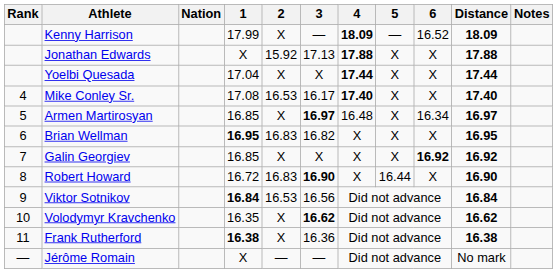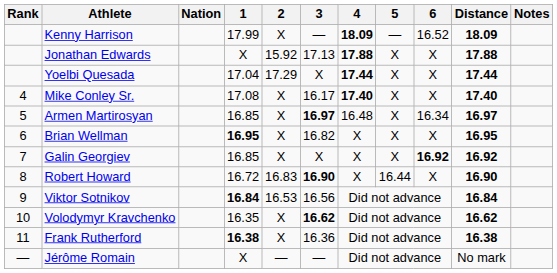 <table class="wikitable sortable" style="text-align:center;">
 <tr>
 <th>Rank</th>
 <th>Athlete</th>
 <th>Nation</th>
 <th>1</th>
 <th>2</th>
 <th>3</th>
 <th>4</th>
 <th>5</th>
 <th>6</th>
 <th>Distance</th>
 <th>Notes</th>
 </tr>
 <tr>
 <td></td>
 <td align=left><a href='#'>Kenny Harrison</a></td>
 <td align=left></td>
 <td>17.99 </td>
 <td data-sort-value=1.00>X</td>
 <td data-sort-value=1.00>—</td>
 <td><strong>18.09</strong> </td>
 <td data-sort-value=1.00>—</td>
 <td>16.52</td>
 <td><strong>18.09</strong></td>
 <td></td>
 </tr>
 <tr>
 <td></td>
 <td align=left><a href='#'>Jonathan Edwards</a></td>
 <td align=left></td>
 <td data-sort-value=1.00>X</td>
 <td>15.92</td>
 <td>17.13</td>
 <td><strong>17.88</strong></td>
 <td data-sort-value=1.00>X</td>
 <td data-sort-value=1.00>X</td>
 <td><strong>17.88</strong></td>
 <td></td>
 </tr>
 <tr>
 <td></td>
 <td align=left><a href='#'>Yoelbi Quesada</a></td>
 <td align=left></td>
 <td>17.04</td>
-<td data-sort-value=1.00>X</td>
+<td>17.29</td>
 <td data-sort-value=1.00>X</td>
 <td><strong>17.44</strong></td>
 <td data-sort-value=1.00>X</td>
 <td data-sort-value=1.00>X</td>
 <td><strong>17.44</strong></td>
 <td></td>
 </tr>
 <tr>
 <td>4</td>
 <td align=left><a href='#'>Mike Conley Sr.</a></td>
 <td align=left></td>
 <td>17.08</td>
-<td>16.53</td>
+<td data-sort-value=1.00>X</td>
 <td>16.17</td>
 <td><strong>17.40</strong></td>
 <td data-sort-value=1.00>X</td>
 <td data-sort-value=1.00>X</td>
 <td><strong>17.40</strong></td>
 <td></td>
 </tr>
 <tr>
 <td>5</td>
 <td align=left><a href='#'>Armen Martirosyan</a></td>
 <td align=left></td>
 <td>16.85</td>
 <td data-sort-value=1.00>X</td>
 <td><strong>16.97</strong></td>
 <td>16.48</td>
 <td data-sort-value=1.00>X</td>
 <td>16.34</td>
 <td><strong>16.97</strong></td>
 <td></td>
 </tr>
 <tr>
 <td>6</td>
 <td align=left><a href='#'>Brian Wellman</a></td>
 <td align=left></td>
 <td><strong>16.95</strong></td>
-<td>16.83</td>
+<td data-sort-value=1.00>X</td>
 <td>16.82</td>
 <td data-sort-value=1.00>X</td>
 <td data-sort-value=1.00>X</td>
 <td data-sort-value=1.00>X</td>
 <td><strong>16.95</strong></td>
 <td></td>
 </tr>
 <tr>
 <td>7</td>
 <td align=left><a href='#'>Galin Georgiev</a></td>
 <td align=left></td>
 <td>16.85</td>
 <td data-sort-value=1.00>X</td>
 <td data-sort-value=1.00>X</td>
 <td data-sort-value=1.00>X</td>
 <td data-sort-value=1.00>X</td>
 <td><strong>16.92</strong></td>
 <td><strong>16.92</strong></td>
 <td></td>
 </tr>
 <tr>
 <td>8</td>
 <td align=left><a href='#'>Robert Howard</a></td>
 <td align=left></td>
 <td>16.72</td>
 <td>16.83</td>
 <td><strong>16.90</strong></td>
 <td data-sort-value=1.00>X</td>
 <td>16.44</td>
 <td data-sort-value=1.00>X</td>
 <td><strong>16.90</strong></td>
 <td></td>
 </tr>
 <tr>
 <td>9</td>
 <td align=left><a href='#'>Viktor Sotnikov</a></td>
 <td align=left></td>
 <td><strong>16.84</strong></td>
 <td>16.53</td>
 <td>16.56</td>
 <td colspan=3 data-sort-value=0.00>Did not advance</td>
 <td><strong>16.84</strong></td>
 <td></td>
 </tr>
 <tr>
 <td>10</td>
 <td align=left><a href='#'>Volodymyr Kravchenko</a></td>
 <td align=left></td>
 <td>16.35</td>
 <td data-sort-value=1.00>X</td>
 <td><strong>16.62</strong></td>
 <td colspan=3 data-sort-value=0.00>Did not advance</td>
 <td><strong>16.62</strong></td>
 <td></td>
 </tr>
 <tr>
 <td>11</td>
 <td align=left><a href='#'>Frank Rutherford</a></td>
 <td align=left></td>
 <td><strong>16.38</strong></td>
 <td data-sort-value=1.00>X</td>
 <td>16.36</td>
 <td colspan=3 data-sort-value=0.00>Did not advance</td>
 <td><strong>16.38</strong></td>
 <td></td>
 </tr>
 <tr>
 <td data-sort-value=12>—</td>
 <td align=left><a href='#'>Jérôme Romain</a></td>
 <td align=left></td>
 <td data-sort-value=1.00>X</td>
 <td data-sort-value=1.00>—</td>
 <td data-sort-value=1.00>—</td>
 <td colspan=3 data-sort-value=0.00>Did not advance</td>
 <td data-sort-value=1.00>No mark</td>
 <td></td>
 </tr>
 </table>
